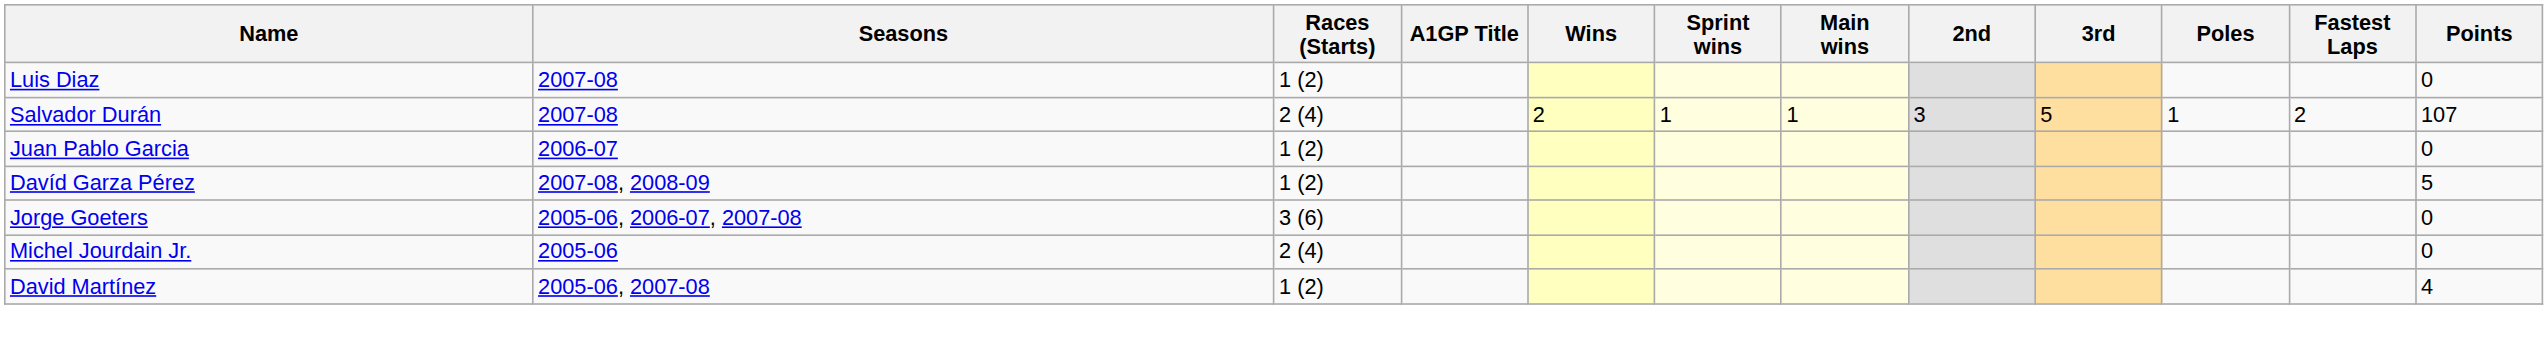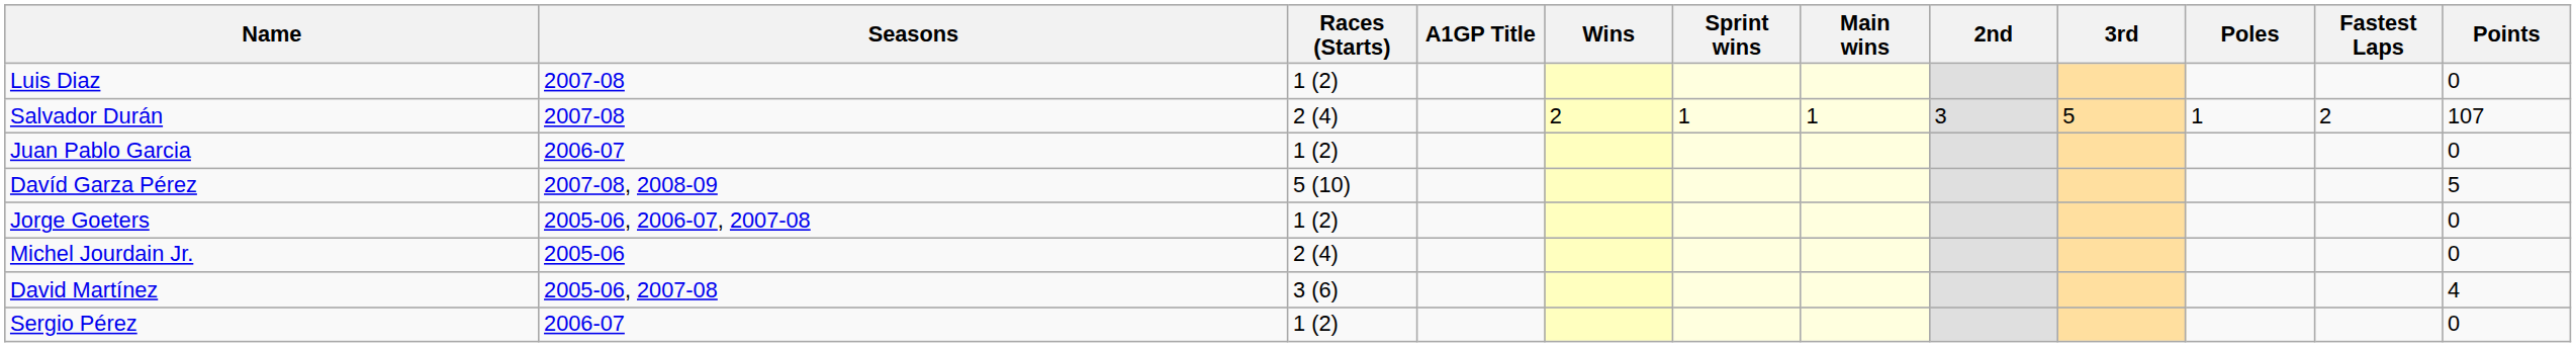 <table class="wikitable sortable" style="font-size: 85%" width="80%">
 <tr>
 <th>Name</th>
 <th>Seasons</th>
 <th width="5%">Races<br>(Starts)</th>
 <th width="5%">A1GP Title</th>
 <th width="5%">Wins</th>
 <th width="5%">Sprint<br>wins</th>
 <th width="5%">Main<br>wins</th>
 <th width="5%">2nd</th>
 <th width="5%">3rd</th>
 <th width="5%">Poles</th>
 <th width="5%">Fastest<br>Laps</th>
 <th width="5%">Points</th>
 </tr>
 <tr>
 <td><a href='#'>Luis Diaz</a></td>
 <td><a href='#'>2007-08</a></td>
 <td>1 (2)</td>
 <td></td>
 <td style="background:#FFFFBF;"></td>
 <td style="background:#FFFFDF;"></td>
 <td style="background:#FFFFDF;"></td>
 <td style="background:#DFDFDF;"></td>
 <td style="background:#FFDF9F;"></td>
 <td></td>
 <td></td>
 <td>0</td>
 </tr>
 <tr>
 <td><a href='#'>Salvador Durán</a></td>
 <td><a href='#'>2007-08</a></td>
 <td>2 (4)</td>
 <td></td>
 <td style="background:#FFFFBF;">2</td>
 <td style="background:#FFFFDF;">1</td>
 <td style="background:#FFFFDF;">1</td>
 <td style="background:#DFDFDF;">3</td>
 <td style="background:#FFDF9F;">5</td>
 <td>1</td>
 <td>2</td>
 <td>107</td>
 </tr>
 <tr>
 <td><a href='#'>Juan Pablo Garcia</a></td>
 <td><a href='#'>2006-07</a></td>
 <td>1 (2)</td>
 <td></td>
 <td style="background:#FFFFBF;"></td>
 <td style="background:#FFFFDF;"></td>
 <td style="background:#FFFFDF;"></td>
 <td style="background:#DFDFDF;"></td>
 <td style="background:#FFDF9F;"></td>
 <td></td>
 <td></td>
 <td>0</td>
 </tr>
 <tr>
 <td><a href='#'>Davíd Garza Pérez</a></td>
 <td><a href='#'>2007-08</a>, <a href='#'>2008-09</a></td>
-<td>1 (2)</td>
+<td>5 (10)</td>
 <td></td>
 <td style="background:#FFFFBF;"></td>
 <td style="background:#FFFFDF;"></td>
 <td style="background:#FFFFDF;"></td>
 <td style="background:#DFDFDF;"></td>
 <td style="background:#FFDF9F;"></td>
 <td></td>
 <td></td>
 <td>5</td>
 </tr>
 <tr>
 <td><a href='#'>Jorge Goeters</a></td>
 <td><a href='#'>2005-06</a>, <a href='#'>2006-07</a>, <a href='#'>2007-08</a></td>
-<td>3 (6)</td>
+<td>1 (2)</td>
 <td></td>
 <td style="background:#FFFFBF;"></td>
 <td style="background:#FFFFDF;"></td>
 <td style="background:#FFFFDF;"></td>
 <td style="background:#DFDFDF;"></td>
 <td style="background:#FFDF9F;"></td>
 <td></td>
 <td></td>
 <td>0</td>
 </tr>
 <tr>
 <td><a href='#'>Michel Jourdain Jr.</a></td>
 <td><a href='#'>2005-06</a></td>
 <td>2 (4)</td>
 <td></td>
 <td style="background:#FFFFBF;"></td>
 <td style="background:#FFFFDF;"></td>
 <td style="background:#FFFFDF;"></td>
 <td style="background:#DFDFDF;"></td>
 <td style="background:#FFDF9F;"></td>
 <td></td>
 <td></td>
 <td>0</td>
 </tr>
 <tr>
 <td><a href='#'>David Martínez</a></td>
 <td><a href='#'>2005-06</a>, <a href='#'>2007-08</a></td>
-<td>1 (2)</td>
+<td>3 (6)</td>
 <td></td>
 <td style="background:#FFFFBF;"></td>
 <td style="background:#FFFFDF;"></td>
 <td style="background:#FFFFDF;"></td>
 <td style="background:#DFDFDF;"></td>
 <td style="background:#FFDF9F;"></td>
 <td></td>
 <td></td>
 <td>4</td>
 </tr>
+<tr>
+<td><a href='#'>Sergio Pérez</a></td>
+<td><a href='#'>2006-07</a></td>
+<td>1 (2)</td>
+<td></td>
+<td style="background:#FFFFBF;"></td>
+<td style="background:#FFFFDF;"></td>
+<td style="background:#FFFFDF;"></td>
+<td style="background:#DFDFDF;"></td>
+<td style="background:#FFDF9F;"></td>
+<td></td>
+<td></td>
+<td>0</td>
+</tr>
 </table>
